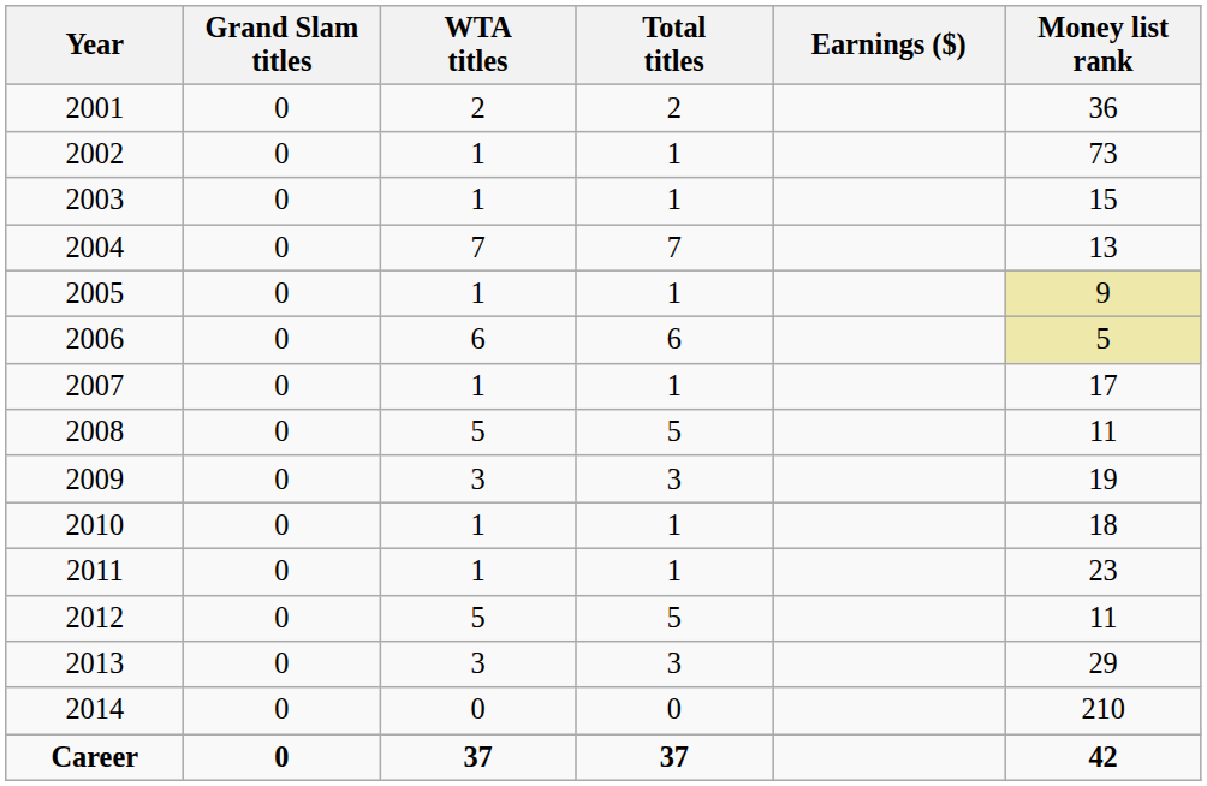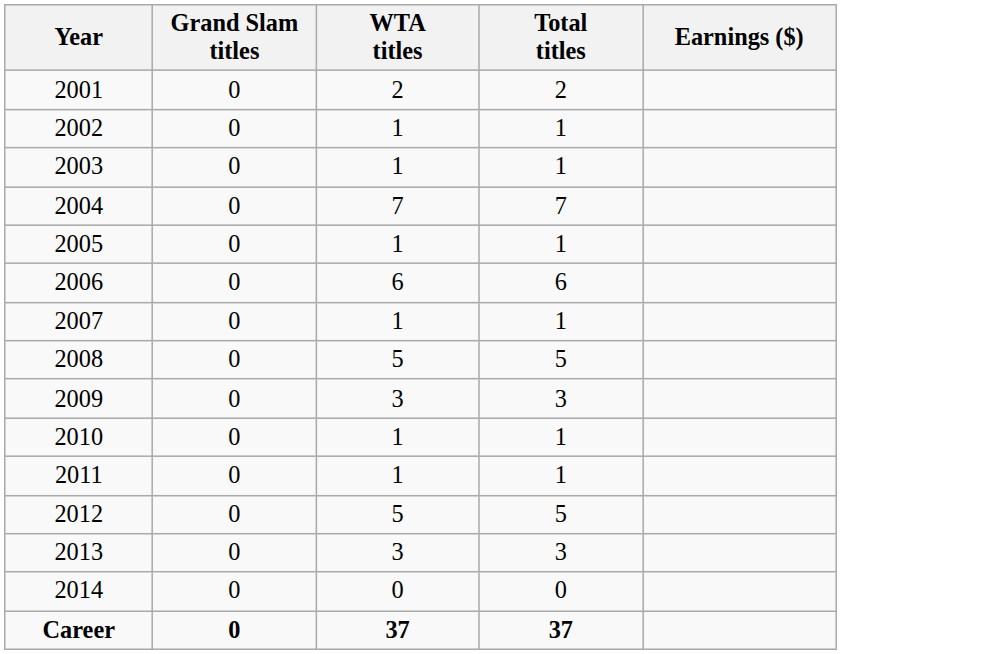 <table class="wikitable" style="text-align:center">
 <tr>
 <th width="90">Year</th>
 <th width="100">Grand Slam <br>titles</th>
 <th width="100">WTA <br>titles</th>
 <th width="100">Total <br>titles</th>
 <th width="120">Earnings ($)</th>
-<th width="100">Money list rank</th>
 </tr>
 <tr>
 <td>2001</td>
 <td>0</td>
 <td>2</td>
 <td>2</td>
 <td align="right"></td>
-<td>36</td>
 </tr>
 <tr>
 <td>2002</td>
 <td>0</td>
 <td>1</td>
 <td>1</td>
 <td align="right"></td>
-<td>73</td>
 </tr>
 <tr>
 <td>2003</td>
 <td>0</td>
 <td>1</td>
 <td>1</td>
 <td align="right"></td>
-<td>15</td>
 </tr>
 <tr>
 <td>2004</td>
 <td>0</td>
 <td>7</td>
 <td>7</td>
 <td align="right"></td>
-<td>13</td>
 </tr>
 <tr>
 <td>2005</td>
 <td>0</td>
 <td>1</td>
 <td>1</td>
 <td align="right"></td>
-<td bgcolor="#eee8aa">9</td>
 </tr>
 <tr>
 <td>2006</td>
 <td>0</td>
 <td>6</td>
 <td>6</td>
 <td align="right"></td>
-<td bgcolor="#eee8aa">5</td>
 </tr>
 <tr>
 <td>2007</td>
 <td>0</td>
 <td>1</td>
 <td>1</td>
 <td align="right"></td>
-<td>17</td>
 </tr>
 <tr>
 <td>2008</td>
 <td>0</td>
 <td>5</td>
 <td>5</td>
 <td align="right"></td>
-<td>11</td>
 </tr>
 <tr>
 <td>2009</td>
 <td>0</td>
 <td>3</td>
 <td>3</td>
 <td align="right"></td>
-<td>19</td>
 </tr>
 <tr>
 <td>2010</td>
 <td>0</td>
 <td>1</td>
 <td>1</td>
 <td align="right"></td>
-<td>18</td>
 </tr>
 <tr>
 <td>2011</td>
 <td>0</td>
 <td>1</td>
 <td>1</td>
 <td align="right"></td>
-<td>23</td>
 </tr>
 <tr>
 <td>2012</td>
 <td>0</td>
 <td>5</td>
 <td>5</td>
 <td align="right"></td>
-<td>11</td>
 </tr>
 <tr>
 <td>2013</td>
 <td>0</td>
 <td>3</td>
 <td>3</td>
 <td align="right"></td>
-<td>29</td>
 </tr>
 <tr>
 <td>2014</td>
 <td>0</td>
 <td>0</td>
 <td>0</td>
 <td align="right"></td>
-<td>210</td>
 </tr>
 <tr style=font-weight:bold>
 <td>Career</td>
 <td>0</td>
 <td>37</td>
 <td>37</td>
 <td align="right"></td>
-<td>42</td>
 </tr>
 </table>
